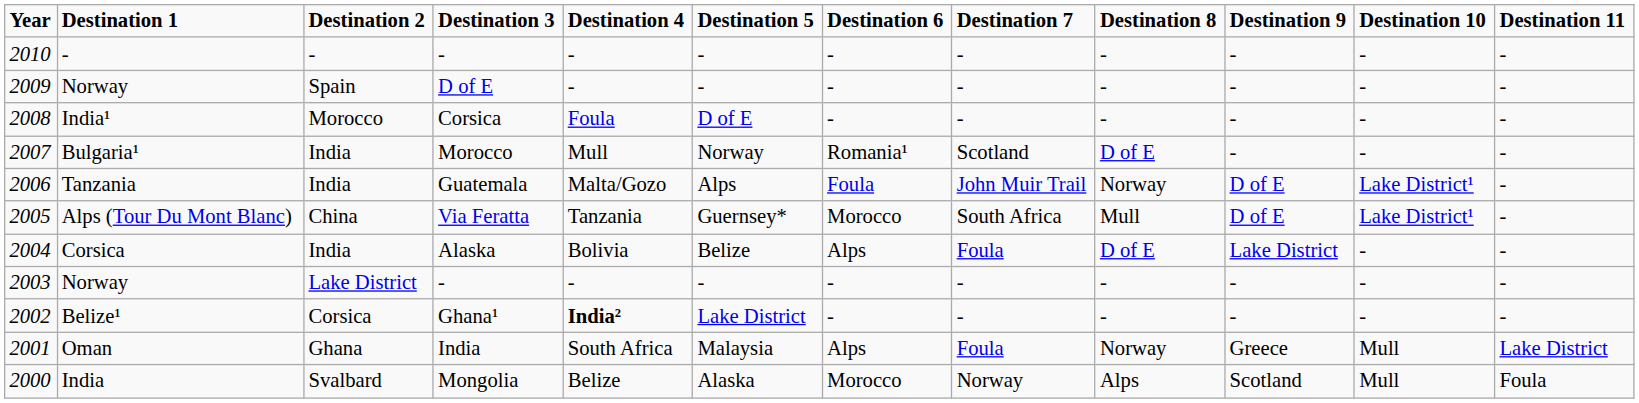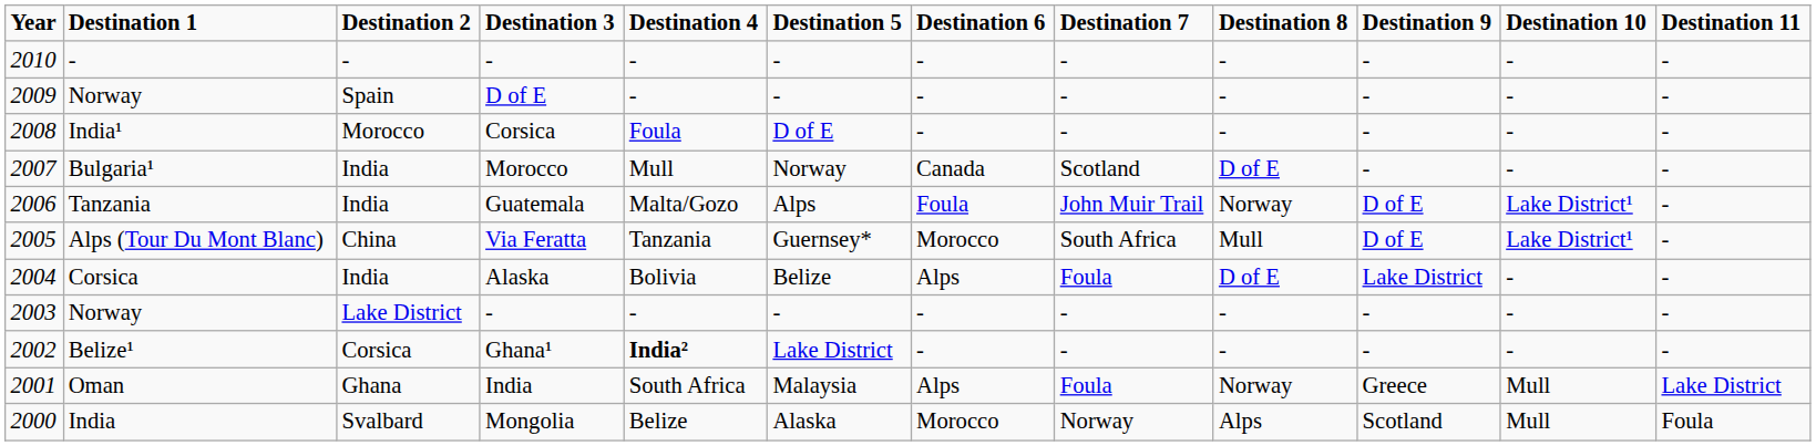 <table class="wikitable" style="width:100%" border="1">
 <tr>
 <td><strong>Year</strong></td>
 <td><strong>Destination 1</strong></td>
 <td><strong>Destination 2</strong></td>
 <td><strong>Destination 3</strong></td>
 <td><strong>Destination 4</strong></td>
 <td><strong>Destination 5</strong></td>
 <td><strong>Destination 6</strong></td>
 <td><strong>Destination 7</strong></td>
 <td><strong>Destination 8</strong></td>
 <td><strong>Destination 9</strong></td>
 <td><strong>Destination 10</strong></td>
 <td><strong>Destination 11</strong></td>
 </tr>
 <tr>
 <td><em>2010</em></td>
 <td>-</td>
 <td>-</td>
 <td>-</td>
 <td>-</td>
 <td>-</td>
 <td>-</td>
 <td>-</td>
 <td>-</td>
 <td>-</td>
 <td>-</td>
 <td>-</td>
 </tr>
 <tr>
 <td><em>2009</em></td>
 <td>Norway</td>
 <td>Spain</td>
 <td><a href='#'>D of E</a></td>
 <td>-</td>
 <td>-</td>
 <td>-</td>
 <td>-</td>
 <td>-</td>
 <td>-</td>
 <td>-</td>
 <td>-</td>
 </tr>
 <tr>
 <td><em>2008</em></td>
 <td>India¹</td>
 <td>Morocco</td>
 <td>Corsica</td>
 <td><a href='#'>Foula</a></td>
 <td><a href='#'>D of E</a></td>
 <td>-</td>
 <td>-</td>
 <td>-</td>
 <td>-</td>
 <td>-</td>
 <td>-</td>
 </tr>
 <tr>
 <td><em>2007</em></td>
 <td>Bulgaria¹</td>
 <td>India</td>
 <td>Morocco</td>
 <td>Mull</td>
 <td>Norway</td>
-<td>Romania¹</td>
+<td>Canada</td>
 <td>Scotland</td>
 <td><a href='#'>D of E</a></td>
 <td>-</td>
 <td>-</td>
 <td>-</td>
 </tr>
 <tr>
 <td><em>2006</em></td>
 <td>Tanzania</td>
 <td>India</td>
 <td>Guatemala</td>
 <td>Malta/Gozo</td>
 <td>Alps</td>
 <td><a href='#'>Foula</a></td>
 <td><a href='#'>John Muir Trail</a></td>
 <td>Norway</td>
 <td><a href='#'>D of E</a></td>
 <td><a href='#'>Lake District¹</a></td>
 <td>-</td>
 </tr>
 <tr>
 <td><em>2005</em></td>
 <td>Alps (<a href='#'>Tour Du Mont Blanc</a>)</td>
 <td>China</td>
 <td><a href='#'>Via Feratta</a></td>
 <td>Tanzania</td>
 <td>Guernsey*</td>
 <td>Morocco</td>
 <td>South Africa</td>
 <td>Mull</td>
 <td><a href='#'>D of E</a></td>
 <td><a href='#'>Lake District¹</a></td>
 <td>-</td>
 </tr>
 <tr>
 <td><em>2004</em></td>
 <td>Corsica</td>
 <td>India</td>
 <td>Alaska</td>
 <td>Bolivia</td>
 <td>Belize</td>
 <td>Alps</td>
 <td><a href='#'>Foula</a></td>
 <td><a href='#'>D of E</a></td>
 <td><a href='#'>Lake District</a></td>
 <td>-</td>
 <td>-</td>
 </tr>
 <tr>
 <td><em>2003</em></td>
 <td>Norway</td>
 <td><a href='#'>Lake District</a></td>
 <td>-</td>
 <td>-</td>
 <td>-</td>
 <td>-</td>
 <td>-</td>
 <td>-</td>
 <td>-</td>
 <td>-</td>
 <td>-</td>
 </tr>
 <tr>
 <td><em>2002</em></td>
 <td>Belize¹</td>
 <td>Corsica</td>
 <td>Ghana¹</td>
 <td><strong>India²</strong></td>
 <td><a href='#'>Lake District</a></td>
 <td>-</td>
 <td>-</td>
 <td>-</td>
 <td>-</td>
 <td>-</td>
 <td>-</td>
 </tr>
 <tr>
 <td><em>2001</em></td>
 <td>Oman</td>
 <td>Ghana</td>
 <td>India</td>
 <td>South Africa</td>
 <td>Malaysia</td>
 <td>Alps</td>
 <td><a href='#'>Foula</a></td>
 <td>Norway</td>
 <td>Greece</td>
 <td>Mull</td>
 <td><a href='#'>Lake District</a></td>
 </tr>
 <tr>
 <td><em>2000</em></td>
 <td>India</td>
 <td>Svalbard</td>
 <td>Mongolia</td>
 <td>Belize</td>
 <td>Alaska</td>
 <td>Morocco</td>
 <td>Norway</td>
 <td>Alps</td>
 <td>Scotland</td>
 <td>Mull</td>
 <td>Foula</td>
 </tr>
 </table>
